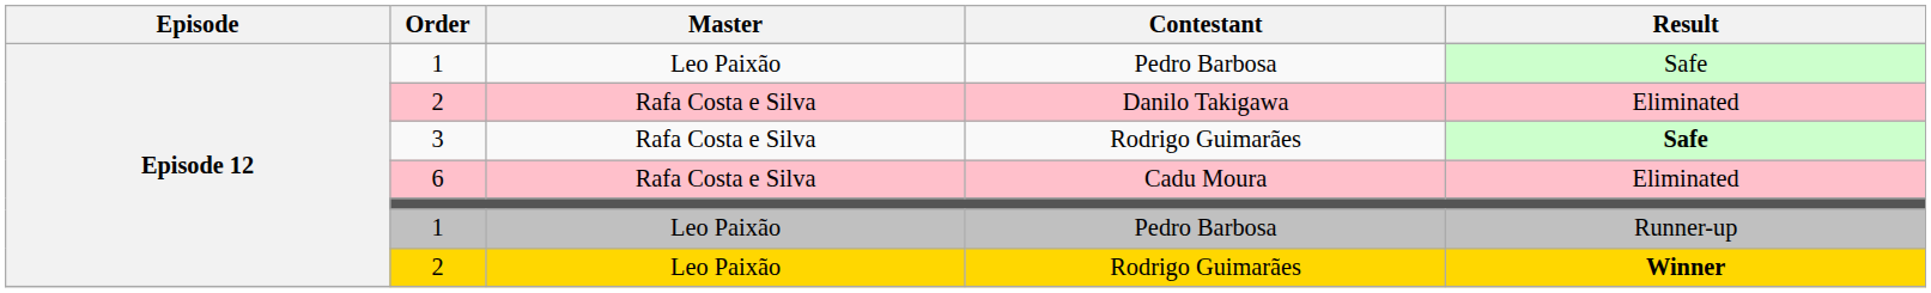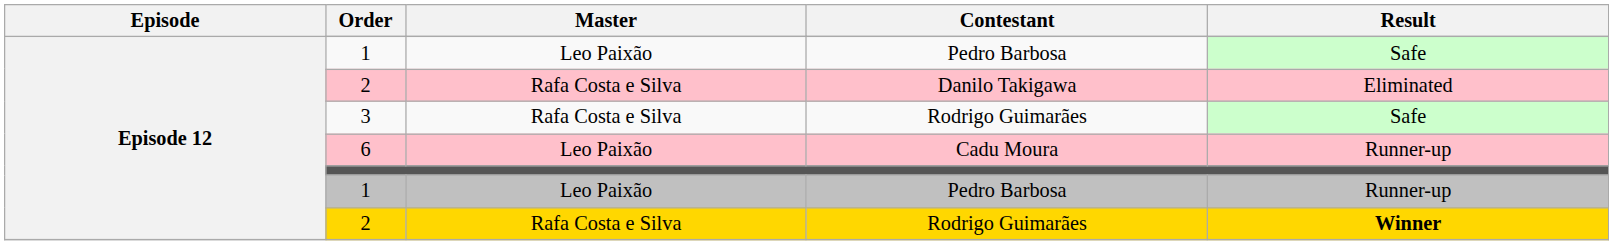 <table class="wikitable" style="text-align:center; width:100%;">
 <tr>
 <th scope="col" width="20.0%">Episode</th>
 <th scope="col" width="05.0%">Order</th>
 <th scope="col" width="25.0%">Master</th>
 <th scope="col" width="25.0%">Contestant</th>
 <th scope="col" width="25.0%">Result</th>
 </tr>
 <tr>
 <th rowspan=8>Episode 12<br></th>
 </tr>
 <tr>
 <td>1</td>
 <td>Leo Paixão</td>
 <td>Pedro Barbosa</td>
 <td bgcolor=CCFFCC>Safe</td>
 </tr>
 <tr bgcolor=FFC0CB>
 <td>2</td>
 <td>Rafa Costa e Silva</td>
 <td>Danilo Takigawa</td>
 <td>Eliminated</td>
 </tr>
 <tr>
 <td>3</td>
 <td>Rafa Costa e Silva</td>
 <td>Rodrigo Guimarães</td>
-<td bgcolor=CCFFCC><strong>Safe</strong></td>
+<td bgcolor=CCFFCC>Safe</td>
 </tr>
 <tr bgcolor=FFC0CB>
 <td>6</td>
-<td>Rafa Costa e Silva</td>
+<td>Leo Paixão</td>
 <td>Cadu Moura</td>
-<td>Eliminated</td>
+<td>Runner-up</td>
 </tr>
 <tr>
 <td colspan=5 bgcolor=555555></td>
 </tr>
 <tr bgcolor=C0C0C0 |>
 <td>1</td>
 <td>Leo Paixão</td>
 <td>Pedro Barbosa</td>
 <td>Runner-up</td>
 </tr>
 <tr bgcolor=FFD700 |>
 <td>2</td>
-<td>Leo Paixão</td>
+<td>Rafa Costa e Silva</td>
 <td>Rodrigo Guimarães</td>
 <td><strong>Winner</strong></td>
 </tr>
 <tr>
 </tr>
 </table>
